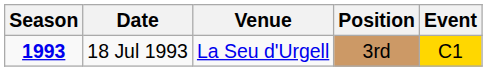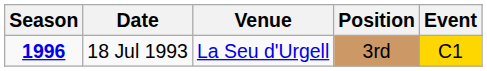 <table class="wikitable" style="text-align:center; font-size:95%;">
 <tr>
 <th>Season</th>
 <th>Date</th>
 <th>Venue</th>
 <th>Position</th>
 <th>Event</th>
 </tr>
 <tr>
-<td><strong><a href='#'>1993</a></strong></td>
+<td><strong><a href='#'>1996</a></strong></td>
 <td align=right>18 Jul 1993</td>
 <td align=left><a href='#'>La Seu d'Urgell</a></td>
 <td bgcolor=cc9966>3rd</td>
 <td style="background: gold;">C1</td>
 </tr>
 </table>
